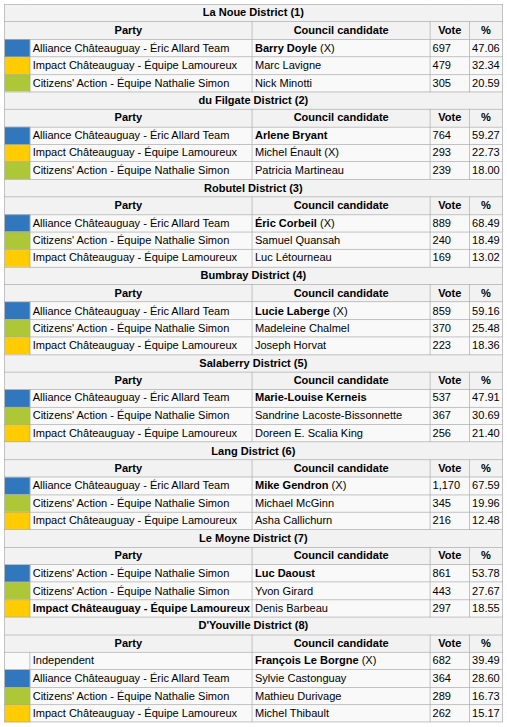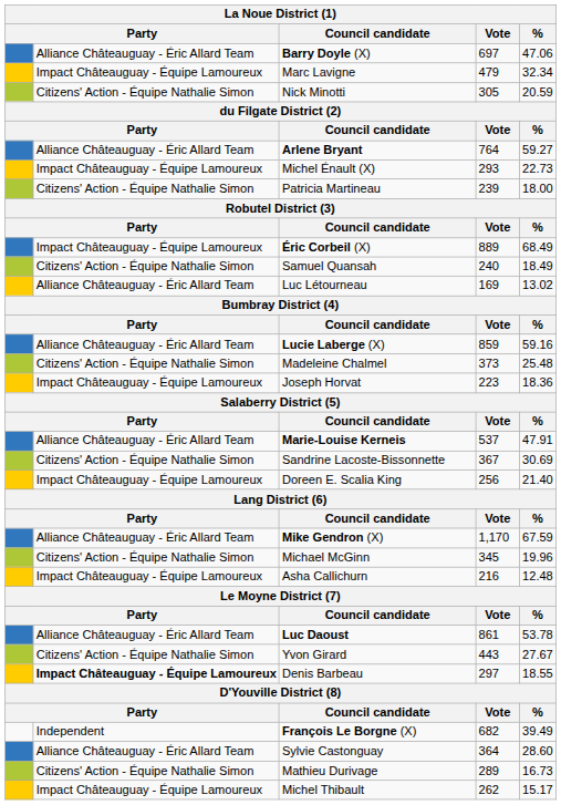 <table class="wikitable">
 <tr>
 <th colspan="5">La Noue District (1)</th>
 </tr>
 <tr>
 <th bgcolor="#DDDDFF" width="230px" colspan="2">Party</th>
 <th bgcolor="#DDDDFF" width="250px">Council candidate</th>
 <th bgcolor="#DDDDFF" width="50px">Vote</th>
 <th bgcolor="#DDDDFF" width="30px">%</th>
 </tr>
 <tr>
 <td bgcolor=#3077bd width="30px"> </td>
 <td>Alliance Châteauguay - Éric Allard Team</td>
 <td><strong>Barry Doyle</strong> (X)</td>
 <td>697</td>
 <td>47.06</td>
 </tr>
 <tr>
 <td bgcolor=#fecc00 width="30px"> </td>
 <td>Impact Châteauguay - Équipe Lamoureux</td>
 <td>Marc Lavigne</td>
 <td>479</td>
 <td>32.34</td>
 </tr>
 <tr>
 <td bgcolor=#AEC736  width="30px"> </td>
 <td>Citizens' Action - Équipe Nathalie Simon</td>
 <td>Nick Minotti</td>
 <td>305</td>
 <td>20.59</td>
 </tr>
 <tr>
 <th colspan="5">du Filgate District (2)</th>
 </tr>
 <tr>
 <th bgcolor="#DDDDFF" width="230px" colspan="2">Party</th>
 <th bgcolor="#DDDDFF" width="250px">Council candidate</th>
 <th bgcolor="#DDDDFF" width="50px">Vote</th>
 <th bgcolor="#DDDDFF" width="30px">%</th>
 </tr>
 <tr>
 <td bgcolor=#3077bd width="30px"> </td>
 <td>Alliance Châteauguay - Éric Allard Team</td>
 <td><strong>Arlene Bryant</strong></td>
 <td>764</td>
 <td>59.27</td>
 </tr>
 <tr>
 <td bgcolor=#fecc00 width="30px"> </td>
 <td>Impact Châteauguay - Équipe Lamoureux</td>
 <td>Michel Énault (X)</td>
 <td>293</td>
 <td>22.73</td>
 </tr>
 <tr>
 <td bgcolor=#AEC736  width="30px"> </td>
 <td>Citizens' Action - Équipe Nathalie Simon</td>
 <td>Patricia Martineau</td>
 <td>239</td>
 <td>18.00</td>
 </tr>
 <tr>
 <th colspan="5">Robutel District (3)</th>
 </tr>
 <tr>
 <th bgcolor="#DDDDFF" width="230px" colspan="2">Party</th>
 <th bgcolor="#DDDDFF" width="250px">Council candidate</th>
 <th bgcolor="#DDDDFF" width="50px">Vote</th>
 <th bgcolor="#DDDDFF" width="30px">%</th>
 </tr>
 <tr>
 <td bgcolor=#3077bd width="30px"> </td>
-<td>Alliance Châteauguay - Éric Allard Team</td>
+<td>Impact Châteauguay - Équipe Lamoureux</td>
 <td><strong>Éric Corbeil</strong> (X)</td>
 <td>889</td>
 <td>68.49</td>
 </tr>
 <tr>
 <td bgcolor=#AEC736  width="30px"> </td>
 <td>Citizens' Action - Équipe Nathalie Simon</td>
 <td>Samuel Quansah</td>
 <td>240</td>
 <td>18.49</td>
 </tr>
 <tr>
 <td bgcolor=#fecc00 width="30px"> </td>
-<td>Impact Châteauguay - Équipe Lamoureux</td>
+<td>Alliance Châteauguay - Éric Allard Team</td>
 <td>Luc Létourneau</td>
 <td>169</td>
 <td>13.02</td>
 </tr>
 <tr>
 <th colspan="5">Bumbray District (4)</th>
 </tr>
 <tr>
 <th bgcolor="#DDDDFF" width="230px" colspan="2">Party</th>
 <th bgcolor="#DDDDFF" width="250px">Council candidate</th>
 <th bgcolor="#DDDDFF" width="50px">Vote</th>
 <th bgcolor="#DDDDFF" width="30px">%</th>
 </tr>
 <tr>
 <td bgcolor=#3077bd width="30px"> </td>
 <td>Alliance Châteauguay - Éric Allard Team</td>
 <td><strong>Lucie Laberge</strong> (X)</td>
 <td>859</td>
 <td>59.16</td>
 </tr>
 <tr>
 <td bgcolor=#AEC736  width="30px"> </td>
 <td>Citizens' Action - Équipe Nathalie Simon</td>
 <td>Madeleine Chalmel</td>
-<td>370</td>
+<td>373</td>
 <td>25.48</td>
 </tr>
 <tr>
 <td bgcolor=#fecc00 width="30px"> </td>
 <td>Impact Châteauguay - Équipe Lamoureux</td>
 <td>Joseph Horvat</td>
 <td>223</td>
 <td>18.36</td>
 </tr>
 <tr>
 <th colspan="5">Salaberry District (5)</th>
 </tr>
 <tr>
 <th bgcolor="#DDDDFF" width="230px" colspan="2">Party</th>
 <th bgcolor="#DDDDFF" width="250px">Council candidate</th>
 <th bgcolor="#DDDDFF" width="50px">Vote</th>
 <th bgcolor="#DDDDFF" width="30px">%</th>
 </tr>
 <tr>
 <td bgcolor=#3077bd width="30px"> </td>
 <td>Alliance Châteauguay - Éric Allard Team</td>
 <td><strong>Marie-Louise Kerneis</strong></td>
 <td>537</td>
 <td>47.91</td>
 </tr>
 <tr>
 <td bgcolor=#AEC736  width="30px"> </td>
 <td>Citizens' Action - Équipe Nathalie Simon</td>
 <td>Sandrine Lacoste-Bissonnette</td>
 <td>367</td>
 <td>30.69</td>
 </tr>
 <tr>
 <td bgcolor=#fecc00 width="30px"> </td>
 <td>Impact Châteauguay - Équipe Lamoureux</td>
 <td>Doreen E. Scalia King</td>
 <td>256</td>
 <td>21.40</td>
 </tr>
 <tr>
 <th colspan="5">Lang District (6)</th>
 </tr>
 <tr>
 <th bgcolor="#DDDDFF" width="230px" colspan="2">Party</th>
 <th bgcolor="#DDDDFF" width="250px">Council candidate</th>
 <th bgcolor="#DDDDFF" width="50px">Vote</th>
 <th bgcolor="#DDDDFF" width="30px">%</th>
 </tr>
 <tr>
 <td bgcolor=#3077bd width="30px"> </td>
 <td>Alliance Châteauguay - Éric Allard Team</td>
 <td><strong>Mike Gendron</strong> (X)</td>
 <td>1,170</td>
 <td>67.59</td>
 </tr>
 <tr>
 <td bgcolor=#AEC736  width="30px"> </td>
 <td>Citizens' Action - Équipe Nathalie Simon</td>
 <td>Michael McGinn</td>
 <td>345</td>
 <td>19.96</td>
 </tr>
 <tr>
 <td bgcolor=#fecc00 width="30px"> </td>
 <td>Impact Châteauguay - Équipe Lamoureux</td>
 <td>Asha Callichurn</td>
 <td>216</td>
 <td>12.48</td>
 </tr>
 <tr>
 <th colspan="5">Le Moyne District (7)</th>
 </tr>
 <tr>
 <th bgcolor="#DDDDFF" width="230px" colspan="2">Party</th>
 <th bgcolor="#DDDDFF" width="250px">Council candidate</th>
 <th bgcolor="#DDDDFF" width="50px">Vote</th>
 <th bgcolor="#DDDDFF" width="30px">%</th>
 </tr>
 <tr>
 <td bgcolor=#3077bd width="30px"> </td>
-<td>Citizens' Action - Équipe Nathalie Simon</td>
+<td>Alliance Châteauguay - Éric Allard Team</td>
 <td><strong>Luc Daoust</strong></td>
 <td>861</td>
 <td>53.78</td>
 </tr>
 <tr>
 <td bgcolor=#AEC736  width="30px"> </td>
 <td>Citizens' Action - Équipe Nathalie Simon</td>
 <td>Yvon Girard</td>
 <td>443</td>
 <td>27.67</td>
 </tr>
 <tr>
 <td bgcolor=#fecc00 width="30px"> </td>
 <td><strong>Impact Châteauguay - Équipe Lamoureux</strong></td>
 <td>Denis Barbeau</td>
 <td>297</td>
 <td>18.55</td>
 </tr>
 <tr>
 <th colspan="5">D'Youville District (8)</th>
 </tr>
 <tr>
 <th bgcolor="#DDDDFF" width="230px" colspan="2">Party</th>
 <th bgcolor="#DDDDFF" width="250px">Council candidate</th>
 <th bgcolor="#DDDDFF" width="50px">Vote</th>
 <th bgcolor="#DDDDFF" width="30px">%</th>
 </tr>
 <tr>
 <td> </td>
 <td>Independent</td>
 <td><strong>François Le Borgne</strong> (X)</td>
 <td>682</td>
 <td>39.49</td>
 </tr>
 <tr>
 <td bgcolor=#3077bd width="30px"> </td>
 <td>Alliance Châteauguay - Éric Allard Team</td>
 <td>Sylvie Castonguay</td>
 <td>364</td>
 <td>28.60</td>
 </tr>
 <tr>
 <td bgcolor=#AEC736  width="30px"> </td>
 <td>Citizens' Action - Équipe Nathalie Simon</td>
 <td>Mathieu Durivage</td>
 <td>289</td>
 <td>16.73</td>
 </tr>
 <tr>
 <td bgcolor=#fecc00 width="30px"> </td>
 <td>Impact Châteauguay - Équipe Lamoureux</td>
 <td>Michel Thibault</td>
 <td>262</td>
 <td>15.17</td>
 </tr>
 </table>
